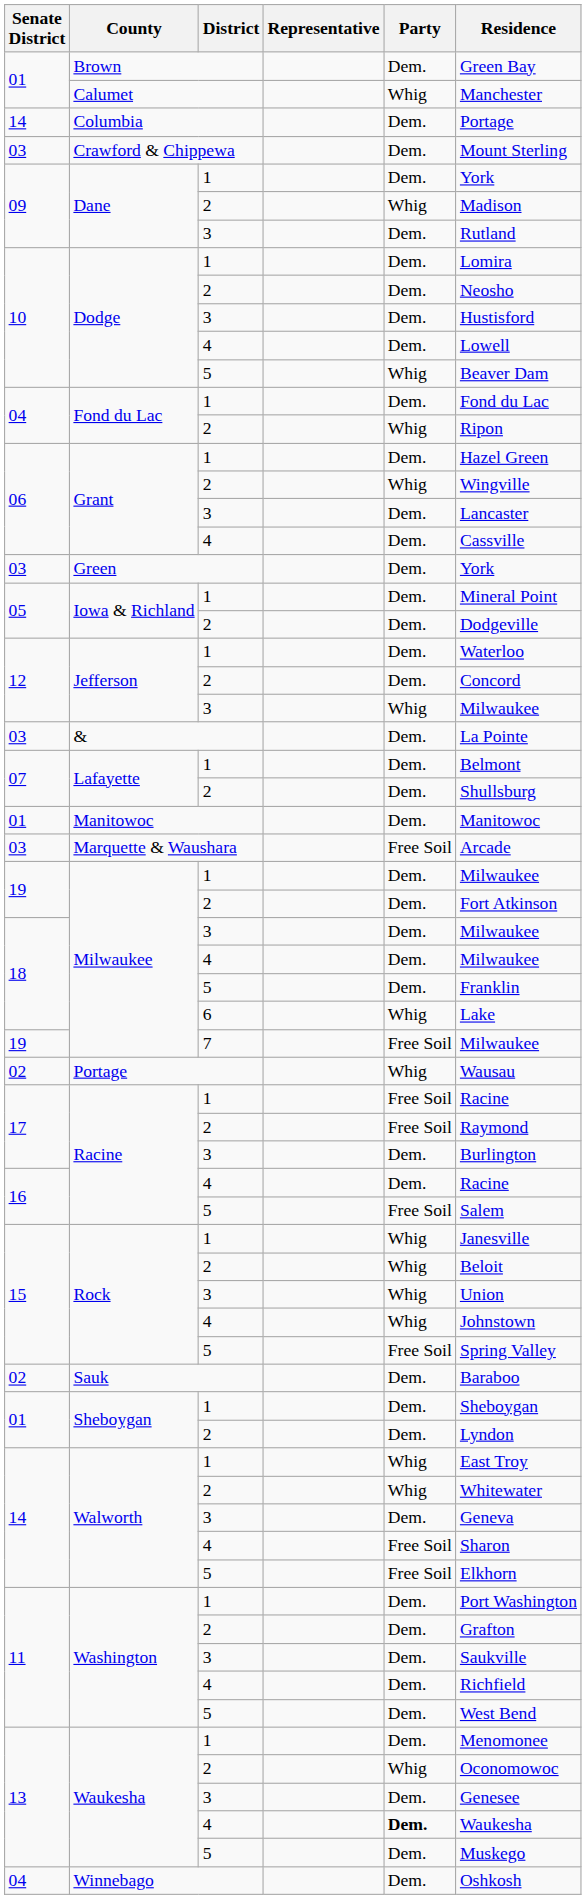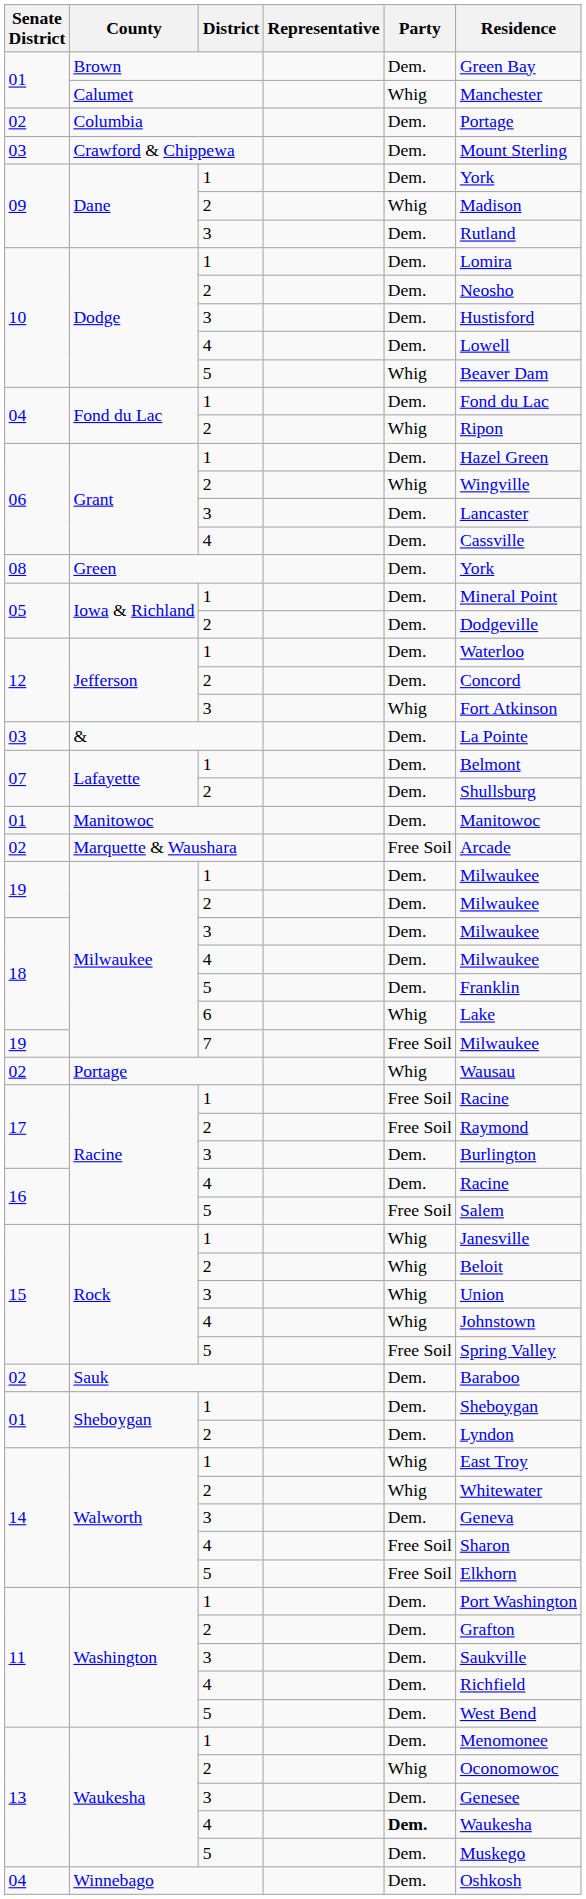 <table class="wikitable sortable">
 <tr>
 <th>Senate<br>District</th>
 <th>County</th>
 <th>District</th>
 <th>Representative</th>
 <th>Party</th>
 <th>Residence</th>
 </tr>
 <tr>
 <td rowspan="2"><a href='#'>01</a></td>
 <td colspan="2"><a href='#'>Brown</a></td>
 <td></td>
 <td>Dem.</td>
 <td><a href='#'>Green Bay</a></td>
 </tr>
 <tr>
 <td colspan="2"><a href='#'>Calumet</a></td>
 <td></td>
 <td>Whig</td>
 <td><a href='#'>Manchester</a></td>
 </tr>
 <tr>
-<td><a href='#'>14</a></td>
+<td><a href='#'>02</a></td>
 <td colspan="2"><a href='#'>Columbia</a></td>
 <td></td>
 <td>Dem.</td>
 <td><a href='#'>Portage</a></td>
 </tr>
 <tr>
 <td><a href='#'>03</a></td>
 <td colspan="2"><a href='#'>Crawford</a> & <a href='#'>Chippewa</a></td>
 <td></td>
 <td>Dem.</td>
 <td><a href='#'>Mount Sterling</a></td>
 </tr>
 <tr>
 <td rowspan="3"><a href='#'>09</a></td>
 <td rowspan="3"><a href='#'>Dane</a></td>
 <td>1</td>
 <td></td>
 <td>Dem.</td>
 <td><a href='#'>York</a></td>
 </tr>
 <tr>
 <td>2</td>
 <td></td>
 <td>Whig</td>
 <td><a href='#'>Madison</a></td>
 </tr>
 <tr>
 <td>3</td>
 <td></td>
 <td>Dem.</td>
 <td><a href='#'>Rutland</a></td>
 </tr>
 <tr>
 <td rowspan="5"><a href='#'>10</a></td>
 <td rowspan="5"><a href='#'>Dodge</a></td>
 <td>1</td>
 <td></td>
 <td>Dem.</td>
 <td><a href='#'>Lomira</a></td>
 </tr>
 <tr>
 <td>2</td>
 <td></td>
 <td>Dem.</td>
 <td><a href='#'>Neosho</a></td>
 </tr>
 <tr>
 <td>3</td>
 <td></td>
 <td>Dem.</td>
 <td><a href='#'>Hustisford</a></td>
 </tr>
 <tr>
 <td>4</td>
 <td></td>
 <td>Dem.</td>
 <td><a href='#'>Lowell</a></td>
 </tr>
 <tr>
 <td>5</td>
 <td></td>
 <td>Whig</td>
 <td><a href='#'>Beaver Dam</a></td>
 </tr>
 <tr>
 <td rowspan="2"><a href='#'>04</a></td>
 <td rowspan="2"><a href='#'>Fond du Lac</a></td>
 <td>1</td>
 <td></td>
 <td>Dem.</td>
 <td><a href='#'>Fond du Lac</a></td>
 </tr>
 <tr>
 <td>2</td>
 <td></td>
 <td>Whig</td>
 <td><a href='#'>Ripon</a></td>
 </tr>
 <tr>
 <td rowspan="4"><a href='#'>06</a></td>
 <td rowspan="4"><a href='#'>Grant</a></td>
 <td>1</td>
 <td></td>
 <td>Dem.</td>
 <td><a href='#'>Hazel Green</a></td>
 </tr>
 <tr>
 <td>2</td>
 <td></td>
 <td>Whig</td>
 <td><a href='#'>Wingville</a></td>
 </tr>
 <tr>
 <td>3</td>
 <td></td>
 <td>Dem.</td>
 <td><a href='#'>Lancaster</a></td>
 </tr>
 <tr>
 <td>4</td>
 <td></td>
 <td>Dem.</td>
 <td><a href='#'>Cassville</a></td>
 </tr>
 <tr>
-<td><a href='#'>03</a></td>
+<td><a href='#'>08</a></td>
 <td colspan="2"><a href='#'>Green</a></td>
 <td></td>
 <td>Dem.</td>
 <td><a href='#'>York</a></td>
 </tr>
 <tr>
 <td rowspan="2"><a href='#'>05</a></td>
 <td rowspan="2"><a href='#'>Iowa</a> & <a href='#'>Richland</a></td>
 <td>1</td>
 <td></td>
 <td>Dem.</td>
 <td><a href='#'>Mineral Point</a></td>
 </tr>
 <tr>
 <td>2</td>
 <td></td>
 <td>Dem.</td>
 <td><a href='#'>Dodgeville</a></td>
 </tr>
 <tr>
 <td rowspan="3"><a href='#'>12</a></td>
 <td rowspan="3"><a href='#'>Jefferson</a></td>
 <td>1</td>
 <td></td>
 <td>Dem.</td>
 <td><a href='#'>Waterloo</a></td>
 </tr>
 <tr>
 <td>2</td>
 <td></td>
 <td>Dem.</td>
 <td><a href='#'>Concord</a></td>
 </tr>
 <tr>
 <td>3</td>
 <td></td>
 <td>Whig</td>
-<td><a href='#'>Milwaukee</a></td>
+<td><a href='#'>Fort Atkinson</a></td>
 </tr>
 <tr>
 <td><a href='#'>03</a></td>
 <td colspan="2"> & </td>
 <td></td>
 <td>Dem.</td>
 <td><a href='#'>La Pointe</a></td>
 </tr>
 <tr>
 <td rowspan="2"><a href='#'>07</a></td>
 <td rowspan="2"><a href='#'>Lafayette</a></td>
 <td>1</td>
 <td></td>
 <td>Dem.</td>
 <td><a href='#'>Belmont</a></td>
 </tr>
 <tr>
 <td>2</td>
 <td></td>
 <td>Dem.</td>
 <td><a href='#'>Shullsburg</a></td>
 </tr>
 <tr>
 <td><a href='#'>01</a></td>
 <td colspan="2"><a href='#'>Manitowoc</a></td>
 <td></td>
 <td>Dem.</td>
 <td><a href='#'>Manitowoc</a></td>
 </tr>
 <tr>
-<td><a href='#'>03</a></td>
+<td><a href='#'>02</a></td>
 <td colspan="2"><a href='#'>Marquette</a> & <a href='#'>Waushara</a></td>
 <td></td>
 <td>Free Soil</td>
 <td><a href='#'>Arcade</a></td>
 </tr>
 <tr>
 <td rowspan="2"><a href='#'>19</a></td>
 <td rowspan="7"><a href='#'>Milwaukee</a></td>
 <td>1</td>
 <td></td>
 <td>Dem.</td>
 <td><a href='#'>Milwaukee</a></td>
 </tr>
 <tr>
 <td>2</td>
 <td></td>
 <td>Dem.</td>
-<td><a href='#'>Fort Atkinson</a></td>
+<td><a href='#'>Milwaukee</a></td>
 </tr>
 <tr>
 <td rowspan="4"><a href='#'>18</a></td>
 <td>3</td>
 <td></td>
 <td>Dem.</td>
 <td><a href='#'>Milwaukee</a></td>
 </tr>
 <tr>
 <td>4</td>
 <td></td>
 <td>Dem.</td>
 <td><a href='#'>Milwaukee</a></td>
 </tr>
 <tr>
 <td>5</td>
 <td></td>
 <td>Dem.</td>
 <td><a href='#'>Franklin</a></td>
 </tr>
 <tr>
 <td>6</td>
 <td></td>
 <td>Whig</td>
 <td><a href='#'>Lake</a></td>
 </tr>
 <tr>
 <td><a href='#'>19</a></td>
 <td>7</td>
 <td></td>
 <td>Free Soil</td>
 <td><a href='#'>Milwaukee</a></td>
 </tr>
 <tr>
 <td><a href='#'>02</a></td>
 <td colspan="2"><a href='#'>Portage</a></td>
 <td></td>
 <td>Whig</td>
 <td><a href='#'>Wausau</a></td>
 </tr>
 <tr>
 <td rowspan="3"><a href='#'>17</a></td>
 <td rowspan="5"><a href='#'>Racine</a></td>
 <td>1</td>
 <td></td>
 <td>Free Soil</td>
 <td><a href='#'>Racine</a></td>
 </tr>
 <tr>
 <td>2</td>
 <td></td>
 <td>Free Soil</td>
 <td><a href='#'>Raymond</a></td>
 </tr>
 <tr>
 <td>3</td>
 <td></td>
 <td>Dem.</td>
 <td><a href='#'>Burlington</a></td>
 </tr>
 <tr>
 <td rowspan="2"><a href='#'>16</a></td>
 <td>4</td>
 <td></td>
 <td>Dem.</td>
 <td><a href='#'>Racine</a></td>
 </tr>
 <tr>
 <td>5</td>
 <td></td>
 <td>Free Soil</td>
 <td><a href='#'>Salem</a></td>
 </tr>
 <tr>
 <td rowspan="5"><a href='#'>15</a></td>
 <td rowspan="5"><a href='#'>Rock</a></td>
 <td>1</td>
 <td></td>
 <td>Whig</td>
 <td><a href='#'>Janesville</a></td>
 </tr>
 <tr>
 <td>2</td>
 <td></td>
 <td>Whig</td>
 <td><a href='#'>Beloit</a></td>
 </tr>
 <tr>
 <td>3</td>
 <td></td>
 <td>Whig</td>
 <td><a href='#'>Union</a></td>
 </tr>
 <tr>
 <td>4</td>
 <td></td>
 <td>Whig</td>
 <td><a href='#'>Johnstown</a></td>
 </tr>
 <tr>
 <td>5</td>
 <td></td>
 <td>Free Soil</td>
 <td><a href='#'>Spring Valley</a></td>
 </tr>
 <tr>
 <td><a href='#'>02</a></td>
 <td colspan="2"><a href='#'>Sauk</a></td>
 <td></td>
 <td>Dem.</td>
 <td><a href='#'>Baraboo</a></td>
 </tr>
 <tr>
 <td rowspan="2"><a href='#'>01</a></td>
 <td rowspan="2"><a href='#'>Sheboygan</a></td>
 <td>1</td>
 <td></td>
 <td>Dem.</td>
 <td><a href='#'>Sheboygan</a></td>
 </tr>
 <tr>
 <td>2</td>
 <td></td>
 <td>Dem.</td>
 <td><a href='#'>Lyndon</a></td>
 </tr>
 <tr>
 <td rowspan="5"><a href='#'>14</a></td>
 <td rowspan="5"><a href='#'>Walworth</a></td>
 <td>1</td>
 <td></td>
 <td>Whig</td>
 <td><a href='#'>East Troy</a></td>
 </tr>
 <tr>
 <td>2</td>
 <td></td>
 <td>Whig</td>
 <td><a href='#'>Whitewater</a></td>
 </tr>
 <tr>
 <td>3</td>
 <td></td>
 <td>Dem.</td>
 <td><a href='#'>Geneva</a></td>
 </tr>
 <tr>
 <td>4</td>
 <td></td>
 <td>Free Soil</td>
 <td><a href='#'>Sharon</a></td>
 </tr>
 <tr>
 <td>5</td>
 <td></td>
 <td>Free Soil</td>
 <td><a href='#'>Elkhorn</a></td>
 </tr>
 <tr>
 <td rowspan="5"><a href='#'>11</a></td>
 <td rowspan="5"><a href='#'>Washington</a></td>
 <td>1</td>
 <td></td>
 <td>Dem.</td>
 <td><a href='#'>Port Washington</a></td>
 </tr>
 <tr>
 <td>2</td>
 <td></td>
 <td>Dem.</td>
 <td><a href='#'>Grafton</a></td>
 </tr>
 <tr>
 <td>3</td>
 <td></td>
 <td>Dem.</td>
 <td><a href='#'>Saukville</a></td>
 </tr>
 <tr>
 <td>4</td>
 <td></td>
 <td>Dem.</td>
 <td><a href='#'>Richfield</a></td>
 </tr>
 <tr>
 <td>5</td>
 <td></td>
 <td>Dem.</td>
 <td><a href='#'>West Bend</a></td>
 </tr>
 <tr>
 <td rowspan="5"><a href='#'>13</a></td>
 <td rowspan="5"><a href='#'>Waukesha</a></td>
 <td>1</td>
 <td></td>
 <td>Dem.</td>
 <td><a href='#'>Menomonee</a></td>
 </tr>
 <tr>
 <td>2</td>
 <td></td>
 <td>Whig</td>
 <td><a href='#'>Oconomowoc</a></td>
 </tr>
 <tr>
 <td>3</td>
 <td></td>
 <td>Dem.</td>
 <td><a href='#'>Genesee</a></td>
 </tr>
 <tr>
 <td>4</td>
 <td></td>
 <td><strong>Dem.</strong></td>
 <td><a href='#'>Waukesha</a></td>
 </tr>
 <tr>
 <td>5</td>
 <td></td>
 <td>Dem.</td>
 <td><a href='#'>Muskego</a></td>
 </tr>
 <tr>
 <td><a href='#'>04</a></td>
 <td colspan="2"><a href='#'>Winnebago</a></td>
 <td></td>
 <td>Dem.</td>
 <td><a href='#'>Oshkosh</a></td>
 </tr>
 </table>
